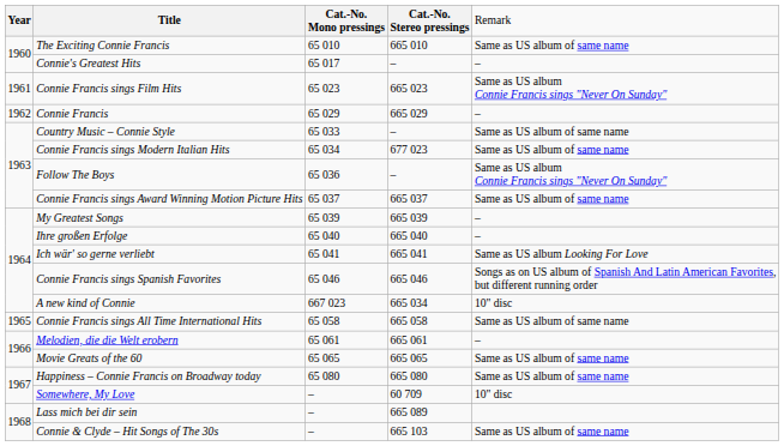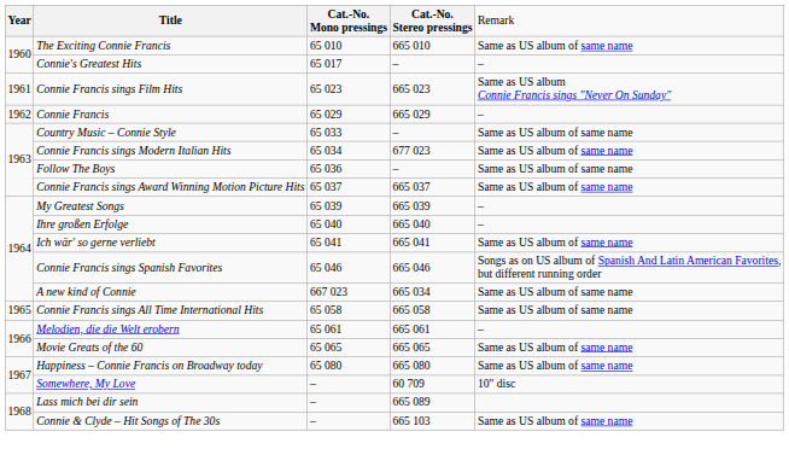 <table class="wikitable">
 <tr>
 <th>Year</th>
 <th>Title</th>
 <th>Cat.-No.<br>Mono pressings</th>
 <th>Cat.-No.<br>Stereo pressings</th>
 <td>Remark</td>
 </tr>
 <tr>
 <td rowspan="2">1960</td>
 <td><em>The Exciting Connie Francis</em></td>
 <td>65 010</td>
 <td>665 010</td>
 <td>Same as US album of <a href='#'>same name</a></td>
 </tr>
 <tr>
 <td><em>Connie's Greatest Hits</em></td>
 <td>65 017</td>
 <td>–</td>
 <td>–</td>
 </tr>
 <tr>
 <td>1961</td>
 <td><em>Connie Francis sings Film Hits</em></td>
 <td>65 023</td>
 <td>665 023</td>
 <td>Same as US album <br><em><a href='#'>Connie Francis sings "Never On Sunday"</a></em></td>
 </tr>
 <tr>
 <td>1962</td>
 <td><em>Connie Francis</em></td>
 <td>65 029</td>
 <td>665 029</td>
 <td>–</td>
 </tr>
 <tr>
 <td rowspan="4">1963</td>
 <td><em>Country Music – Connie Style</em></td>
 <td>65 033</td>
 <td>–</td>
 <td>Same as US album of same name</td>
 </tr>
 <tr>
 <td><em>Connie Francis sings Modern Italian Hits</em></td>
 <td>65 034</td>
 <td>677 023</td>
 <td>Same as US album of <a href='#'>same name</a></td>
 </tr>
 <tr>
 <td><em>Follow The Boys</em></td>
 <td>65 036</td>
 <td>–</td>
-<td>Same as US album <br><em><a href='#'>Connie Francis sings "Never On Sunday"</a></em></td>
+<td>Same as US album of same name</td>
 </tr>
 <tr>
 <td><em>Connie Francis sings Award Winning Motion Picture Hits</em></td>
 <td>65 037</td>
 <td>665 037</td>
 <td>Same as US album of <a href='#'>same name</a></td>
 </tr>
 <tr>
 <td rowspan="5">1964</td>
 <td><em>My Greatest Songs</em></td>
 <td>65 039</td>
 <td>665 039</td>
 <td>–</td>
 </tr>
 <tr>
 <td><em>Ihre großen Erfolge</em></td>
 <td>65 040</td>
 <td>665 040</td>
 <td>–</td>
 </tr>
 <tr>
 <td><em>Ich wär' so gerne verliebt</em></td>
 <td>65 041</td>
 <td>665 041</td>
-<td>Same as US album <em>Looking For Love</em></td>
+<td>Same as US album of <a href='#'>same name</a></td>
 </tr>
 <tr>
 <td><em>Connie Francis sings Spanish Favorites</em></td>
 <td>65 046</td>
 <td>665 046</td>
 <td>Songs as on US album of <a href='#'>Spanish And Latin American Favorites</a>,<br>but different running order</td>
 </tr>
 <tr>
 <td><em>A new kind of Connie</em></td>
 <td>667 023</td>
 <td>665 034</td>
-<td>10" disc</td>
+<td>Same as US album of same name</td>
 </tr>
 <tr>
 <td>1965</td>
 <td><em>Connie Francis sings All Time International Hits</em></td>
 <td>65 058</td>
 <td>665 058</td>
 <td>Same as US album of same name</td>
 </tr>
 <tr>
 <td rowspan="2">1966</td>
 <td><em><a href='#'>Melodien, die die Welt erobern</a></em></td>
 <td>65 061</td>
 <td>665 061</td>
 <td>–</td>
 </tr>
 <tr>
 <td><em>Movie Greats of the 60</em></td>
 <td>65 065</td>
 <td>665 065</td>
 <td>Same as US album of <a href='#'>same name</a></td>
 </tr>
 <tr>
 <td rowspan="2">1967</td>
 <td><em>Happiness – Connie Francis on Broadway today</em></td>
 <td>65 080</td>
 <td>665 080</td>
 <td>Same as US album of <a href='#'>same name</a></td>
 </tr>
 <tr>
 <td><em><a href='#'>Somewhere, My Love</a></em></td>
 <td>–</td>
 <td>60 709</td>
 <td>10" disc</td>
 </tr>
 <tr>
 <td rowspan="2">1968</td>
 <td><em>Lass mich bei dir sein</em></td>
 <td>–</td>
 <td>665 089</td>
 </tr>
 <tr>
 <td><em>Connie & Clyde – Hit Songs of The 30s</em></td>
 <td>–</td>
 <td>665 103</td>
 <td>Same as US album of <a href='#'>same name</a></td>
 </tr>
 </table>
